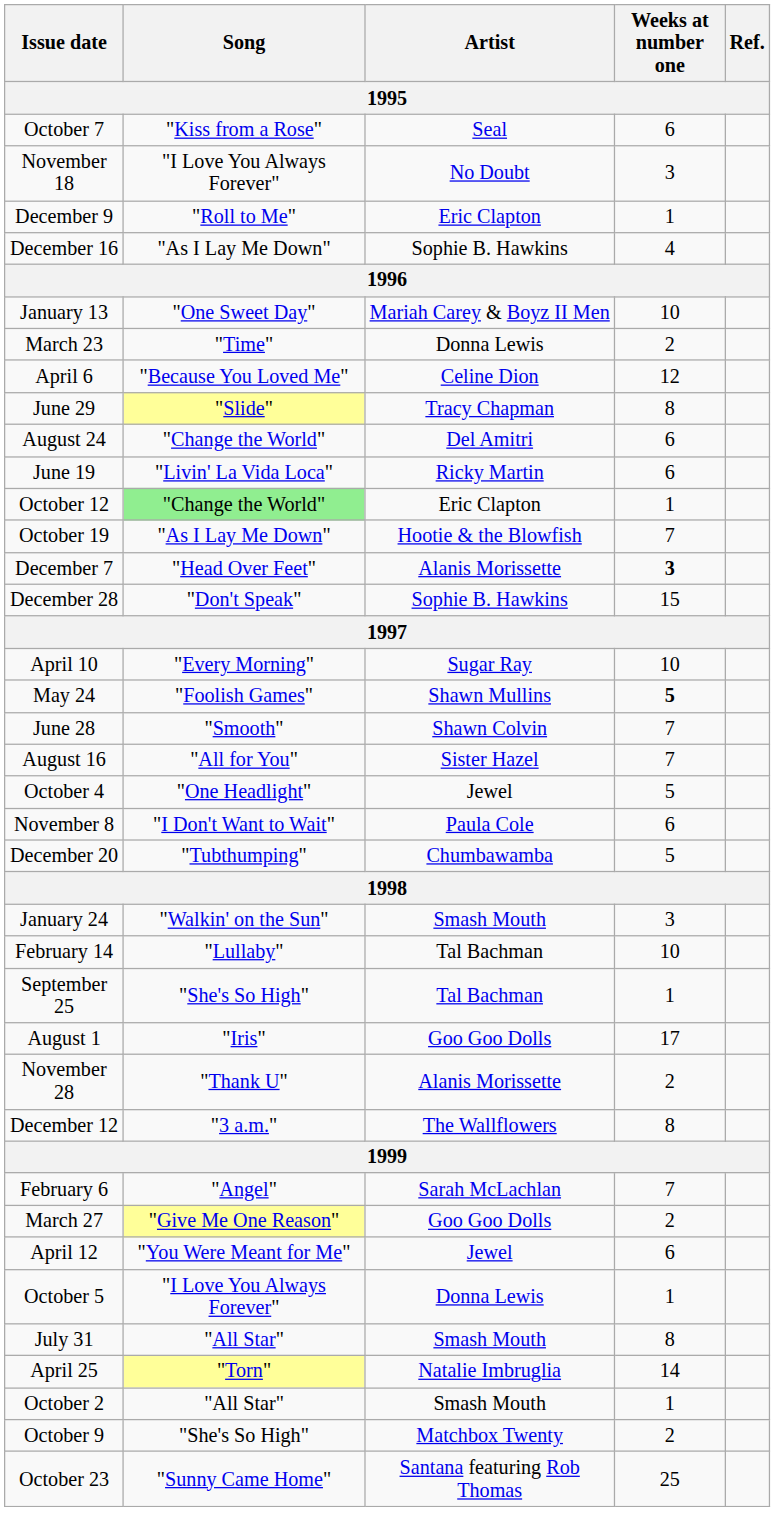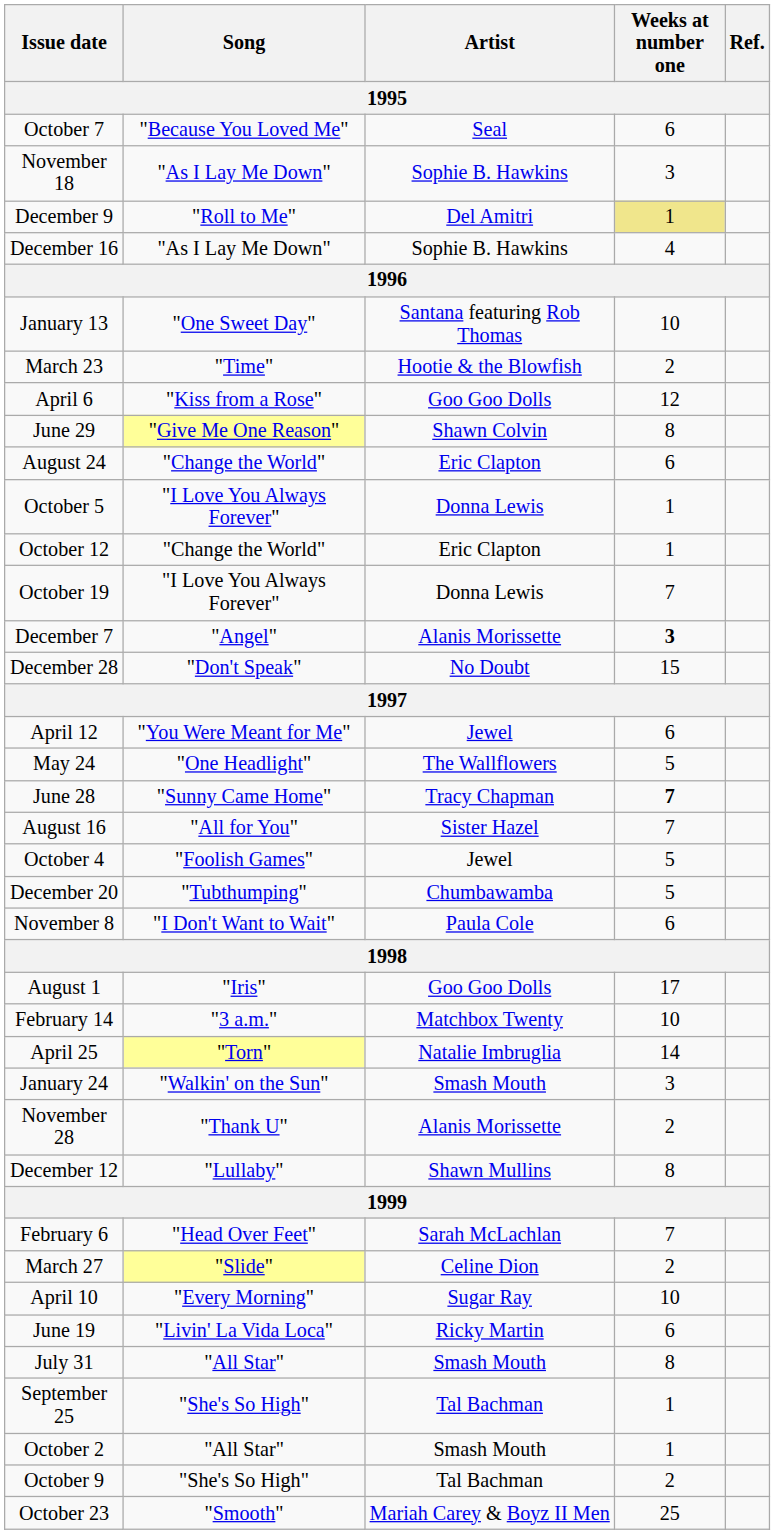 <table class="wikitable" style="text-align:center;">
 <tr>
 <th scope="col">Issue date</th>
 <th scope="col">Song</th>
 <th scope="col">Artist</th>
 <th scope="col">Weeks at<br>number one</th>
 <th scope="col">Ref.</th>
 </tr>
 <tr>
 <th colspan=5>1995</th>
 </tr>
 <tr>
 <td>October 7</td>
-<td>"<a href='#'>Kiss from a Rose</a>"</td>
+<td>"<a href='#'>Because You Loved Me</a>"</td>
 <td><a href='#'>Seal</a></td>
 <td>6</td>
 <td></td>
 </tr>
 <tr>
 <td>November 18</td>
-<td>"I Love You Always Forever"</td>
-<td><a href='#'>No Doubt</a></td>
+<td>"<a href='#'>As I Lay Me Down</a>"</td>
+<td><a href='#'>Sophie B. Hawkins</a></td>
 <td>3</td>
 <td></td>
 </tr>
 <tr>
 <td>December 9</td>
 <td>"<a href='#'>Roll to Me</a>"</td>
-<td><a href='#'>Eric Clapton</a></td>
-<td>1</td>
+<td><a href='#'>Del Amitri</a></td>
+<td style="background: khaki;">1</td>
 <td></td>
 </tr>
 <tr>
 <td>December 16</td>
 <td>"As I Lay Me Down"</td>
 <td>Sophie B. Hawkins</td>
 <td>4</td>
 <td></td>
 </tr>
 <tr>
 <th colspan=5>1996</th>
 </tr>
 <tr>
 <td>January 13</td>
 <td>"<a href='#'>One Sweet Day</a>"</td>
-<td><a href='#'>Mariah Carey</a> & <a href='#'>Boyz II Men</a></td>
+<td><a href='#'>Santana</a> featuring <a href='#'>Rob Thomas</a></td>
 <td>10</td>
 <td></td>
 </tr>
 <tr>
 <td>March 23</td>
 <td>"<a href='#'>Time</a>"</td>
-<td>Donna Lewis</td>
+<td><a href='#'>Hootie & the Blowfish</a></td>
 <td>2</td>
 <td></td>
 </tr>
 <tr>
 <td>April 6</td>
-<td>"<a href='#'>Because You Loved Me</a>"</td>
-<td><a href='#'>Celine Dion</a></td>
+<td>"<a href='#'>Kiss from a Rose</a>"</td>
+<td><a href='#'>Goo Goo Dolls</a></td>
 <td>12</td>
 <td></td>
 </tr>
 <tr>
 <td>June 29</td>
-<td bgcolor=#FFFF99>"<a href='#'>Slide</a>" </td>
-<td><a href='#'>Tracy Chapman</a></td>
+<td bgcolor=#FFFF99>"<a href='#'>Give Me One Reason</a>" </td>
+<td><a href='#'>Shawn Colvin</a></td>
 <td>8</td>
 <td></td>
 </tr>
 <tr>
 <td>August 24</td>
 <td>"<a href='#'>Change the World</a>"</td>
-<td><a href='#'>Del Amitri</a></td>
+<td><a href='#'>Eric Clapton</a></td>
 <td>6</td>
 <td></td>
 </tr>
 <tr>
-<td>June 19</td>
-<td>"<a href='#'>Livin' La Vida Loca</a>"</td>
-<td><a href='#'>Ricky Martin</a></td>
-<td>6</td>
+<td>October 5</td>
+<td>"<a href='#'>I Love You Always Forever</a>"</td>
+<td><a href='#'>Donna Lewis</a></td>
+<td>1</td>
 <td></td>
 </tr>
 <tr>
 <td>October 12</td>
-<td style="background: lightgreen;">"Change the World"</td>
+<td>"Change the World"</td>
 <td>Eric Clapton</td>
 <td>1</td>
 <td></td>
 </tr>
 <tr>
 <td>October 19</td>
-<td>"<a href='#'>As I Lay Me Down</a>"</td>
-<td><a href='#'>Hootie & the Blowfish</a></td>
+<td>"I Love You Always Forever"</td>
+<td>Donna Lewis</td>
 <td>7</td>
 <td></td>
 </tr>
 <tr>
 <td>December 7</td>
-<td>"<a href='#'>Head Over Feet</a>"</td>
+<td>"<a href='#'>Angel</a>"</td>
 <td><a href='#'>Alanis Morissette</a></td>
 <td><strong>3</strong></td>
 <td></td>
 </tr>
 <tr>
 <td>December 28</td>
 <td>"<a href='#'>Don't Speak</a>"</td>
-<td><a href='#'>Sophie B. Hawkins</a></td>
+<td><a href='#'>No Doubt</a></td>
 <td>15</td>
 <td></td>
 </tr>
 <tr>
 <th colspan=5>1997</th>
 </tr>
 <tr>
-<td>April 10</td>
-<td>"<a href='#'>Every Morning</a>"</td>
-<td><a href='#'>Sugar Ray</a></td>
-<td>10</td>
+<td>April 12</td>
+<td>"<a href='#'>You Were Meant for Me</a>"</td>
+<td><a href='#'>Jewel</a></td>
+<td>6</td>
 <td></td>
 </tr>
 <tr>
 <td>May 24</td>
-<td>"<a href='#'>Foolish Games</a>"</td>
-<td><a href='#'>Shawn Mullins</a></td>
-<td><strong>5</strong></td>
+<td>"<a href='#'>One Headlight</a>"</td>
+<td><a href='#'>The Wallflowers</a></td>
+<td>5</td>
 <td></td>
 </tr>
 <tr>
 <td>June 28</td>
-<td>"<a href='#'>Smooth</a>"</td>
-<td><a href='#'>Shawn Colvin</a></td>
-<td>7</td>
+<td>"<a href='#'>Sunny Came Home</a>"</td>
+<td><a href='#'>Tracy Chapman</a></td>
+<td><strong>7</strong></td>
 <td></td>
 </tr>
 <tr>
 <td>August 16</td>
 <td>"<a href='#'>All for You</a>"</td>
 <td><a href='#'>Sister Hazel</a></td>
 <td>7</td>
 <td></td>
 </tr>
 <tr>
 <td>October 4</td>
-<td>"<a href='#'>One Headlight</a>"</td>
+<td>"<a href='#'>Foolish Games</a>"</td>
 <td>Jewel</td>
+<td>5</td>
+<td></td>
+</tr>
+<tr>
+<td>December 20</td>
+<td>"<a href='#'>Tubthumping</a>"</td>
+<td><a href='#'>Chumbawamba</a></td>
 <td>5</td>
 <td></td>
 </tr>
 <tr>
 <td>November 8</td>
 <td>"<a href='#'>I Don't Want to Wait</a>"</td>
 <td><a href='#'>Paula Cole</a></td>
 <td>6</td>
 <td></td>
 </tr>
 <tr>
-<td>December 20</td>
-<td>"<a href='#'>Tubthumping</a>"</td>
-<td><a href='#'>Chumbawamba</a></td>
-<td>5</td>
+<th colspan=5>1998</th>
+</tr>
+<tr>
+<td>August 1</td>
+<td>"<a href='#'>Iris</a>"</td>
+<td><a href='#'>Goo Goo Dolls</a></td>
+<td>17</td>
 <td></td>
 </tr>
 <tr>
-<th colspan=5>1998</th>
+<td>February 14</td>
+<td>"<a href='#'>3 a.m.</a>"</td>
+<td><a href='#'>Matchbox Twenty</a></td>
+<td>10</td>
+<td></td>
+</tr>
+<tr>
+<td>April 25</td>
+<td bgcolor=#FFFF99>"<a href='#'>Torn</a>" </td>
+<td><a href='#'>Natalie Imbruglia</a></td>
+<td>14</td>
+<td></td>
 </tr>
 <tr>
 <td>January 24</td>
 <td>"<a href='#'>Walkin' on the Sun</a>"</td>
 <td><a href='#'>Smash Mouth</a></td>
 <td>3</td>
-<td></td>
-</tr>
-<tr>
-<td>February 14</td>
-<td>"<a href='#'>Lullaby</a>"</td>
-<td>Tal Bachman</td>
-<td>10</td>
-<td></td>
-</tr>
-<tr>
-<td>September 25</td>
-<td>"<a href='#'>She's So High</a>"</td>
-<td><a href='#'>Tal Bachman</a></td>
-<td>1</td>
-<td></td>
-</tr>
-<tr>
-<td>August 1</td>
-<td>"<a href='#'>Iris</a>"</td>
-<td><a href='#'>Goo Goo Dolls</a></td>
-<td>17</td>
 <td></td>
 </tr>
 <tr>
 <td>November 28</td>
 <td>"<a href='#'>Thank U</a>"</td>
 <td><a href='#'>Alanis Morissette</a></td>
 <td>2</td>
 <td></td>
 </tr>
 <tr>
 <td>December 12</td>
-<td>"<a href='#'>3 a.m.</a>"</td>
-<td><a href='#'>The Wallflowers</a></td>
+<td>"<a href='#'>Lullaby</a>"</td>
+<td><a href='#'>Shawn Mullins</a></td>
 <td>8</td>
 <td></td>
 </tr>
 <tr>
 <th colspan=5>1999</th>
 </tr>
 <tr>
 <td>February 6</td>
-<td>"<a href='#'>Angel</a>"</td>
+<td>"<a href='#'>Head Over Feet</a>"</td>
 <td><a href='#'>Sarah McLachlan</a></td>
 <td>7</td>
 <td></td>
 </tr>
 <tr>
 <td>March 27</td>
-<td bgcolor=#FFFF99>"<a href='#'>Give Me One Reason</a>" </td>
-<td><a href='#'>Goo Goo Dolls</a></td>
+<td bgcolor=#FFFF99>"<a href='#'>Slide</a>" </td>
+<td><a href='#'>Celine Dion</a></td>
 <td>2</td>
 <td></td>
 </tr>
 <tr>
-<td>April 12</td>
-<td>"<a href='#'>You Were Meant for Me</a>"</td>
-<td><a href='#'>Jewel</a></td>
-<td>6</td>
+<td>April 10</td>
+<td>"<a href='#'>Every Morning</a>"</td>
+<td><a href='#'>Sugar Ray</a></td>
+<td>10</td>
 <td></td>
 </tr>
 <tr>
-<td>October 5</td>
-<td>"<a href='#'>I Love You Always Forever</a>"</td>
-<td><a href='#'>Donna Lewis</a></td>
-<td>1</td>
+<td>June 19</td>
+<td>"<a href='#'>Livin' La Vida Loca</a>"</td>
+<td><a href='#'>Ricky Martin</a></td>
+<td>6</td>
 <td></td>
 </tr>
 <tr>
 <td>July 31</td>
 <td>"<a href='#'>All Star</a>"</td>
 <td><a href='#'>Smash Mouth</a></td>
 <td>8</td>
 <td></td>
 </tr>
 <tr>
-<td>April 25</td>
-<td bgcolor=#FFFF99>"<a href='#'>Torn</a>" </td>
-<td><a href='#'>Natalie Imbruglia</a></td>
-<td>14</td>
+<td>September 25</td>
+<td>"<a href='#'>She's So High</a>"</td>
+<td><a href='#'>Tal Bachman</a></td>
+<td>1</td>
 <td></td>
 </tr>
 <tr>
 <td>October 2</td>
 <td>"All Star"</td>
 <td>Smash Mouth</td>
 <td>1</td>
 <td></td>
 </tr>
 <tr>
 <td>October 9</td>
 <td>"She's So High"</td>
-<td><a href='#'>Matchbox Twenty</a></td>
+<td>Tal Bachman</td>
 <td>2</td>
 <td></td>
 </tr>
 <tr>
 <td>October 23</td>
-<td>"<a href='#'>Sunny Came Home</a>"</td>
-<td><a href='#'>Santana</a> featuring <a href='#'>Rob Thomas</a></td>
+<td>"<a href='#'>Smooth</a>"</td>
+<td><a href='#'>Mariah Carey</a> & <a href='#'>Boyz II Men</a></td>
 <td>25</td>
 <td></td>
 </tr>
 </table>
